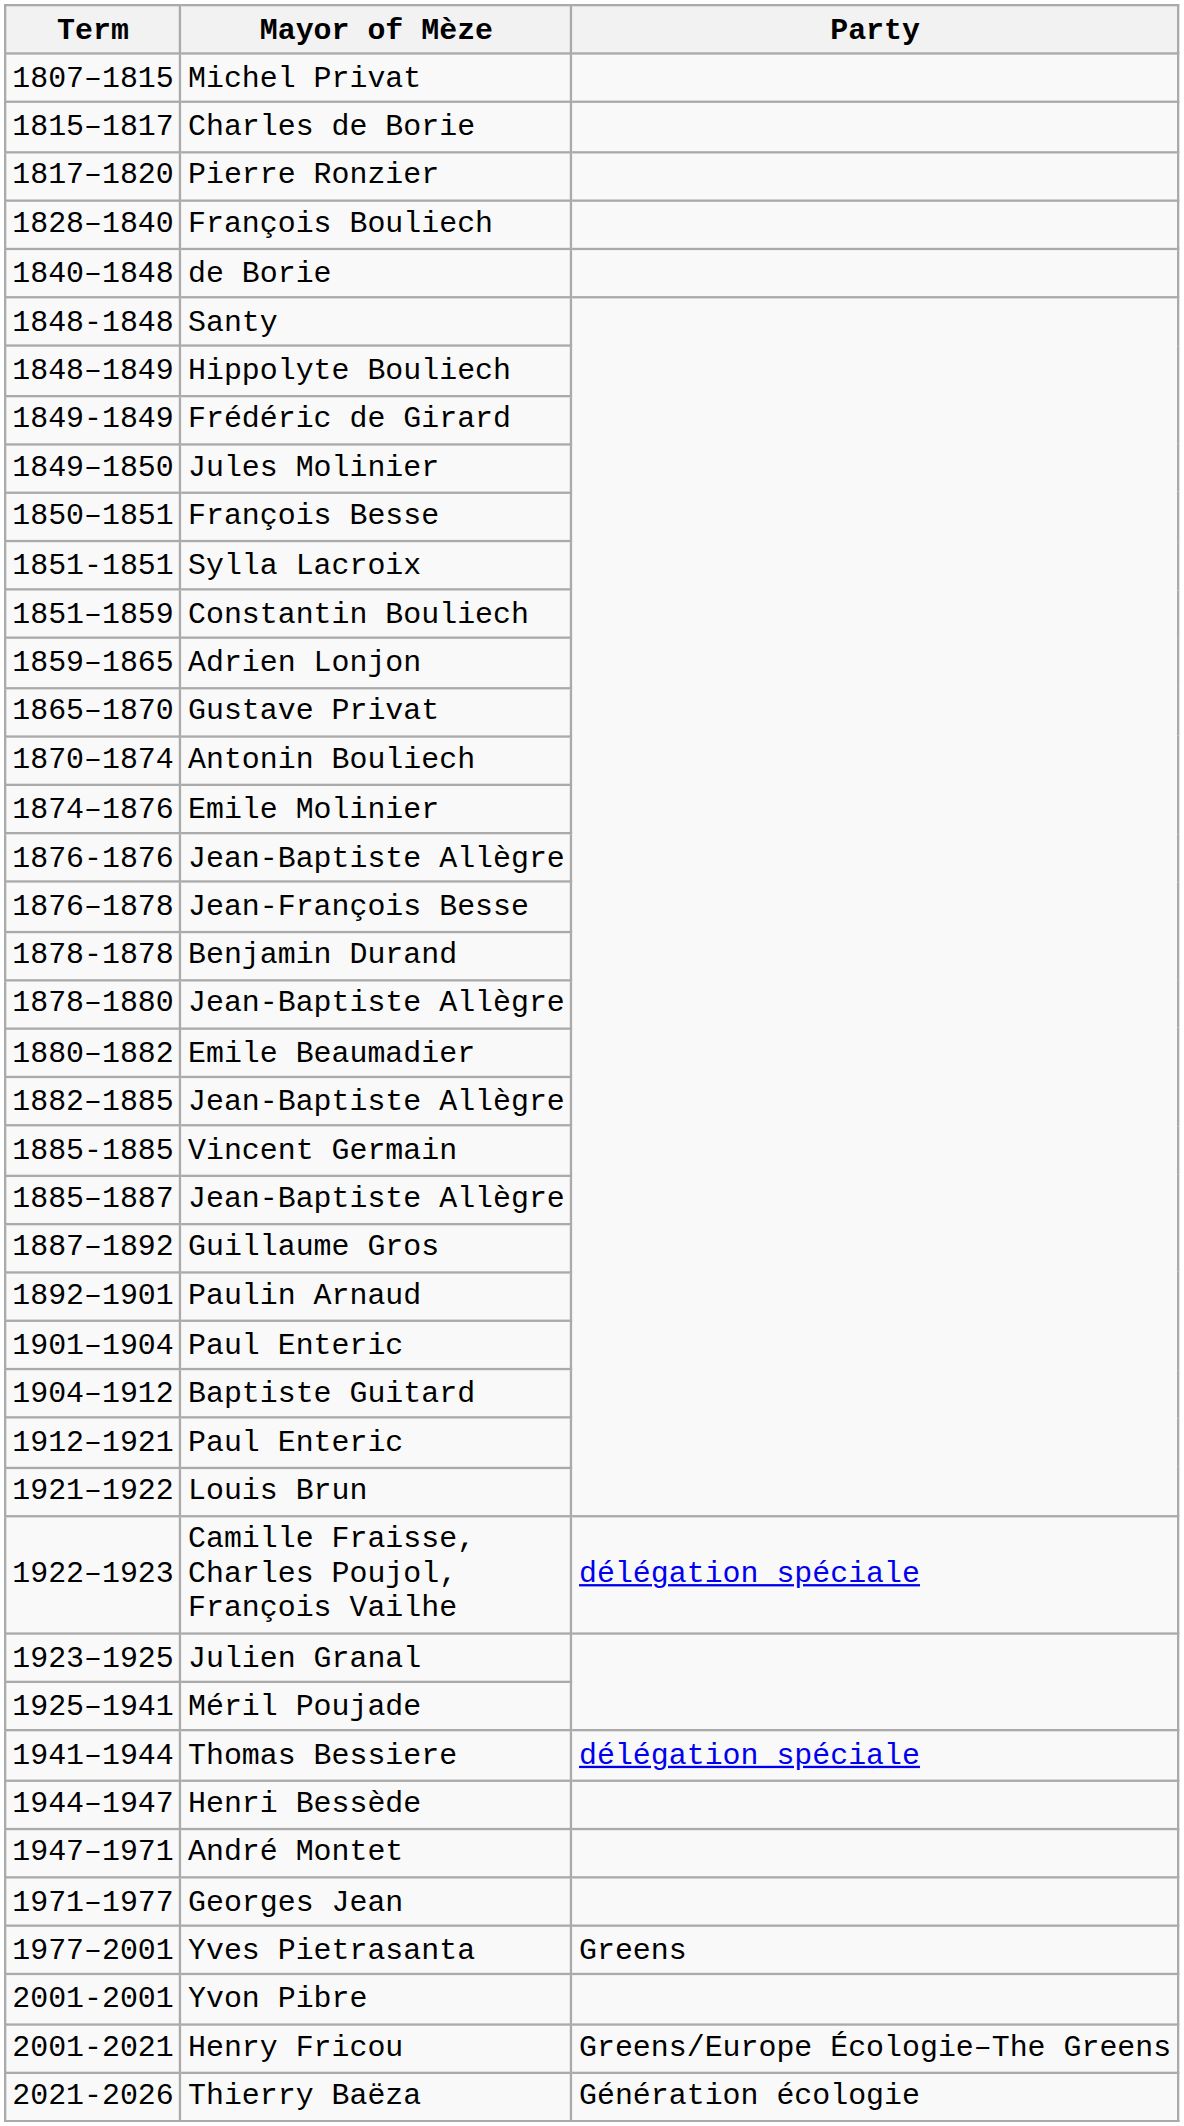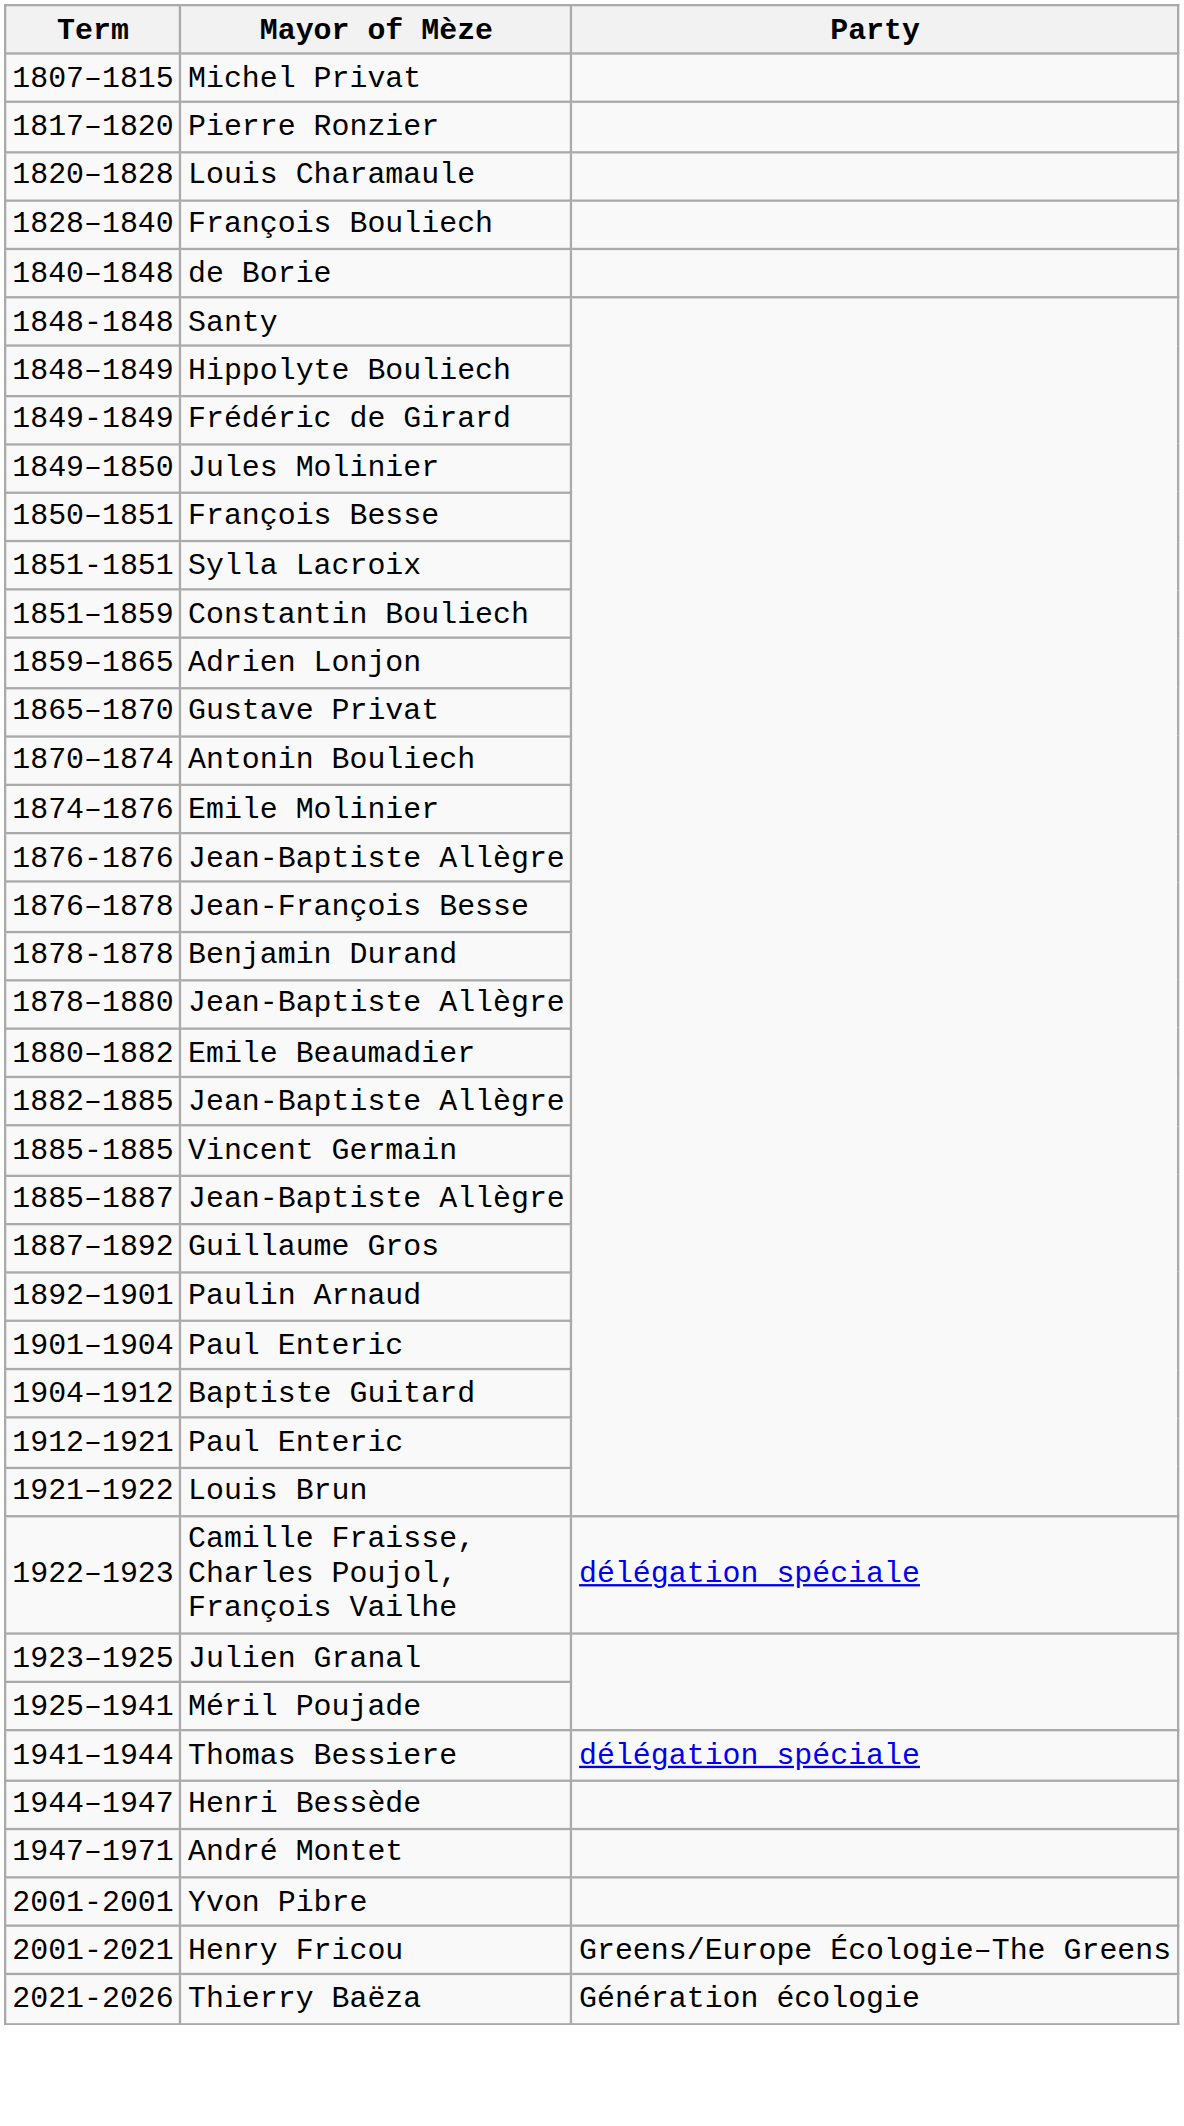 <table class="wikitable">
 <tr>
 <th>Term</th>
 <th>Mayor of Mèze</th>
 <th>Party</th>
 </tr>
 <tr>
 <td>1807–1815</td>
 <td>Michel Privat</td>
 <td></td>
 </tr>
 <tr>
-<td>1815–1817</td>
-<td>Charles de Borie</td>
+<td>1817–1820</td>
+<td>Pierre Ronzier</td>
 <td></td>
 </tr>
 <tr>
-<td>1817–1820</td>
-<td>Pierre Ronzier</td>
+<td>1820–1828</td>
+<td>Louis Charamaule</td>
 <td></td>
 </tr>
 <tr>
 <td>1828–1840</td>
 <td>François Bouliech</td>
 <td></td>
 </tr>
 <tr>
 <td>1840–1848</td>
 <td>de Borie</td>
 <td></td>
 </tr>
 <tr>
 <td>1848-1848</td>
 <td>Santy</td>
 </tr>
 <tr>
 <td>1848–1849</td>
 <td>Hippolyte Bouliech</td>
 </tr>
 <tr>
 <td>1849-1849</td>
 <td>Frédéric de Girard</td>
 </tr>
 <tr>
 <td>1849–1850</td>
 <td>Jules Molinier</td>
 </tr>
 <tr>
 <td>1850–1851</td>
 <td>François Besse</td>
 </tr>
 <tr>
 <td>1851-1851</td>
 <td>Sylla Lacroix</td>
 </tr>
 <tr>
 <td>1851–1859</td>
 <td>Constantin Bouliech</td>
 </tr>
 <tr>
 <td>1859–1865</td>
 <td>Adrien Lonjon</td>
 </tr>
 <tr>
 <td>1865–1870</td>
 <td>Gustave Privat</td>
 </tr>
 <tr>
 <td>1870–1874</td>
 <td>Antonin Bouliech</td>
 </tr>
 <tr>
 <td>1874–1876</td>
 <td>Emile Molinier</td>
 </tr>
 <tr>
 <td>1876-1876</td>
 <td>Jean-Baptiste Allègre</td>
 </tr>
 <tr>
 <td>1876–1878</td>
 <td>Jean-François Besse</td>
 </tr>
 <tr>
 <td>1878-1878</td>
 <td>Benjamin Durand</td>
 </tr>
 <tr>
 <td>1878–1880</td>
 <td>Jean-Baptiste Allègre</td>
 </tr>
 <tr>
 <td>1880–1882</td>
 <td>Emile Beaumadier</td>
 </tr>
 <tr>
 <td>1882–1885</td>
 <td>Jean-Baptiste Allègre</td>
 </tr>
 <tr>
 <td>1885-1885</td>
 <td>Vincent Germain</td>
 </tr>
 <tr>
 <td>1885–1887</td>
 <td>Jean-Baptiste Allègre</td>
 </tr>
 <tr>
 <td>1887–1892</td>
 <td>Guillaume Gros</td>
 </tr>
 <tr>
 <td>1892–1901</td>
 <td>Paulin Arnaud</td>
 </tr>
 <tr>
 <td>1901–1904</td>
 <td>Paul Enteric</td>
 </tr>
 <tr>
 <td>1904–1912</td>
 <td>Baptiste Guitard</td>
 </tr>
 <tr>
 <td>1912–1921</td>
 <td>Paul Enteric</td>
 </tr>
 <tr>
 <td>1921–1922</td>
 <td>Louis Brun</td>
 </tr>
 <tr>
 <td>1922–1923</td>
 <td>Camille Fraisse,<br>Charles Poujol,<br>François Vailhe</td>
 <td><a href='#'>délégation spéciale</a></td>
 </tr>
 <tr>
 <td>1923–1925</td>
 <td>Julien Granal</td>
 </tr>
 <tr>
 <td>1925–1941</td>
 <td>Méril Poujade</td>
 </tr>
 <tr>
 <td>1941–1944</td>
 <td>Thomas Bessiere</td>
 <td><a href='#'>délégation spéciale</a></td>
 </tr>
 <tr>
 <td>1944–1947</td>
 <td>Henri Bessède</td>
 </tr>
 <tr>
 <td>1947–1971</td>
 <td>André Montet</td>
 <td></td>
 </tr>
 <tr>
-<td>1971–1977</td>
-<td>Georges Jean</td>
-<td></td>
-</tr>
-<tr>
-<td>1977–2001</td>
-<td>Yves Pietrasanta</td>
-<td>Greens</td>
-</tr>
-<tr>
 <td>2001-2001</td>
 <td>Yvon Pibre</td>
 <td></td>
 </tr>
 <tr>
 <td>2001-2021</td>
 <td>Henry Fricou</td>
 <td>Greens/Europe Écologie–The Greens</td>
 </tr>
 <tr>
 <td>2021-2026</td>
 <td>Thierry Baëza</td>
 <td>Génération écologie</td>
 </tr>
 <tr>
 </tr>
 </table>
